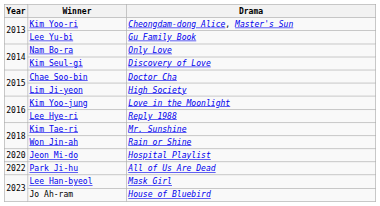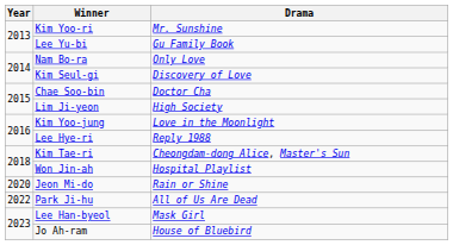 <table class="wikitable" style="width:600px">
 <tr>
 <th width=10>Year</th>
 <th>Winner</th>
 <th>Drama</th>
 </tr>
 <tr>
 <td rowspan=2>2013</td>
 <td><a href='#'>Kim Yoo-ri</a></td>
-<td><em><a href='#'>Cheongdam-dong Alice</a></em>, <em><a href='#'>Master's Sun</a></em></td>
+<td><em><a href='#'>Mr. Sunshine</a></em></td>
 </tr>
 <tr>
 <td><a href='#'>Lee Yu-bi</a></td>
 <td><em><a href='#'>Gu Family Book</a></em></td>
 </tr>
 <tr>
 <td rowspan=2>2014</td>
 <td><a href='#'>Nam Bo-ra</a></td>
 <td><em><a href='#'>Only Love</a></em></td>
 </tr>
 <tr>
 <td><a href='#'>Kim Seul-gi</a></td>
 <td><em><a href='#'>Discovery of Love</a></em></td>
 </tr>
 <tr>
 <td rowspan=2>2015</td>
 <td><a href='#'>Chae Soo-bin</a></td>
 <td><em><a href='#'>Doctor Cha</a></em></td>
 </tr>
 <tr>
 <td><a href='#'>Lim Ji-yeon</a></td>
 <td><em><a href='#'>High Society</a></em></td>
 </tr>
 <tr>
 <td rowspan=2>2016</td>
 <td><a href='#'>Kim Yoo-jung</a></td>
 <td><em><a href='#'>Love in the Moonlight</a></em></td>
 </tr>
 <tr>
 <td><a href='#'>Lee Hye-ri</a></td>
 <td><em><a href='#'>Reply 1988</a></em></td>
 </tr>
 <tr>
 <td rowspan=2>2018</td>
 <td><a href='#'>Kim Tae-ri</a></td>
-<td><em><a href='#'>Mr. Sunshine</a></em></td>
+<td><em><a href='#'>Cheongdam-dong Alice</a></em>, <em><a href='#'>Master's Sun</a></em></td>
 </tr>
 <tr>
 <td><a href='#'>Won Jin-ah</a></td>
-<td><em><a href='#'>Rain or Shine</a></em></td>
+<td><em><a href='#'>Hospital Playlist</a></em></td>
 </tr>
 <tr>
 <td>2020</td>
 <td><a href='#'>Jeon Mi-do</a></td>
-<td><em><a href='#'>Hospital Playlist</a></em></td>
+<td><em><a href='#'>Rain or Shine</a></em></td>
 </tr>
 <tr>
 <td>2022</td>
 <td><a href='#'>Park Ji-hu</a></td>
 <td><em><a href='#'>All of Us Are Dead</a></em></td>
 </tr>
 <tr>
 <td rowspan="2">2023</td>
 <td><a href='#'>Lee Han-byeol</a></td>
 <td><em><a href='#'>Mask Girl</a></em></td>
 </tr>
 <tr>
 <td>Jo Ah-ram</td>
 <td><em><a href='#'>House of Bluebird</a></em></td>
 </tr>
 </table>
